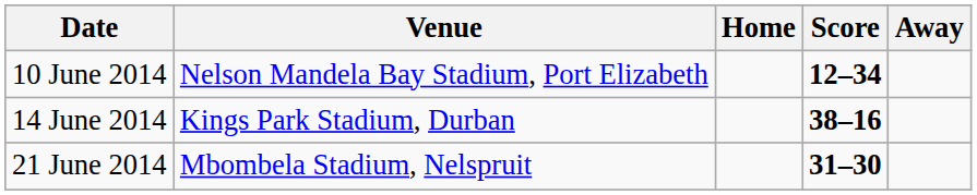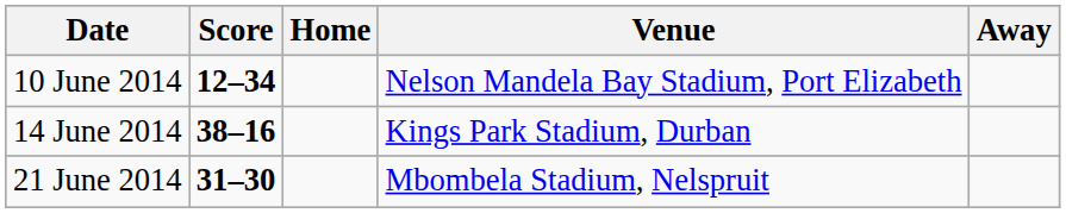 <table class="wikitable">
 <tr>
 <th>Date</th>
+<th>Score</th>
+<th>Home</th>
 <th>Venue</th>
-<th>Home</th>
-<th>Score</th>
 <th>Away</th>
 </tr>
 <tr>
 <td>10 June 2014</td>
+<td style="text-align:center"><strong>12–34</strong></td>
+<td style="text-align:right"></td>
 <td><a href='#'>Nelson Mandela Bay Stadium</a>, <a href='#'>Port Elizabeth</a></td>
-<td style="text-align:right"></td>
-<td style="text-align:center"><strong>12–34</strong></td>
 <td></td>
 </tr>
 <tr>
 <td>14 June 2014</td>
+<td style="text-align:center"><strong>38–16</strong></td>
+<td style="text-align:right"></td>
 <td><a href='#'>Kings Park Stadium</a>, <a href='#'>Durban</a></td>
-<td style="text-align:right"></td>
-<td style="text-align:center"><strong>38–16</strong></td>
 <td></td>
 </tr>
 <tr>
 <td>21 June 2014</td>
+<td style="text-align:center"><strong>31–30</strong></td>
+<td style="text-align:right"></td>
 <td><a href='#'>Mbombela Stadium</a>, <a href='#'>Nelspruit</a></td>
-<td style="text-align:right"></td>
-<td style="text-align:center"><strong>31–30</strong></td>
 <td></td>
 </tr>
 </table>
